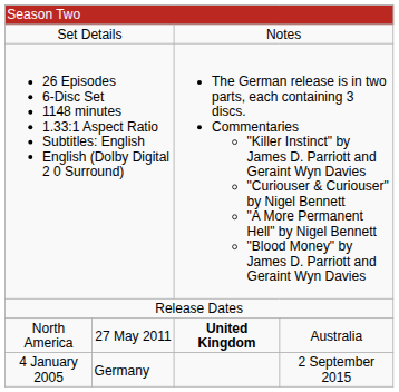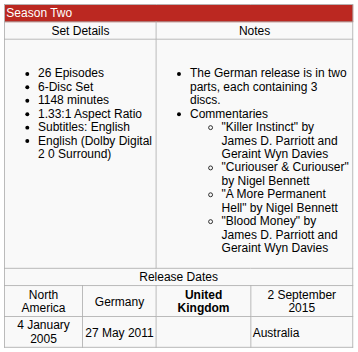 <table border="2" cellpadding="2" cellspacing="0"  style="margin:0 1em 0 0; background:#f9f9f9; border:1px #aaa solid; border-collapse:collapse; font-size:95%; width:50%;">
 <tr style="color:#fff; background:#bb2821;">
 <td colspan="4">Season Two</td>
 </tr>
 <tr style="text-align:center;">
 <td style="width:300px;" colspan="2">Set Details</td>
 <td style="width:300px; " colspan="3">Notes</td>
 </tr>
 <tr valign="top">
 <td colspan="2"  style="text-align:left; width:300px;"><br><ul><li>26 Episodes</li><li>6-Disc Set</li><li>1148 minutes</li><li>1.33:1 Aspect Ratio</li><li>Subtitles: English</li><li>English (Dolby Digital 2 0 Surround)</li></ul></td>
 <td colspan="2"  style="text-align:left; width:400px;"><br><ul><li>The German release is in two parts, each containing 3 discs.</li><li>Commentaries<ul><li>"Killer Instinct" by James D. Parriott and Geraint Wyn Davies</li><li>"Curiouser & Curiouser" by Nigel Bennett</li><li>"A More Permanent Hell" by Nigel Bennett</li><li>"Blood Money" by James D. Parriott and Geraint Wyn Davies</li></ul></li></ul></td>
 </tr>
 <tr>
 <td colspan="4" style="text-align:center;">Release Dates</td>
 </tr>
 <tr style="text-align:center;">
 <td>North America</td>
-<td style="text-align:center;">27 May 2011</td>
+<td>Germany</td>
 <td><strong>United Kingdom</strong></td>
-<td>Australia</td>
+<td style="text-align:center;">2 September 2015</td>
 </tr>
 <tr>
 <td style="text-align:center;">4 January 2005</td>
-<td>Germany</td>
+<td style="text-align:center;">27 May 2011</td>
 <td></td>
-<td style="text-align:center;">2 September 2015</td>
+<td>Australia</td>
 </tr>
 </table>
